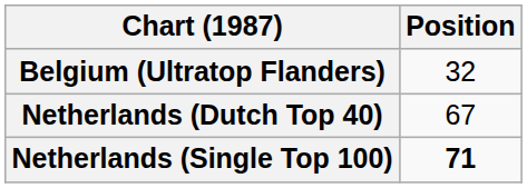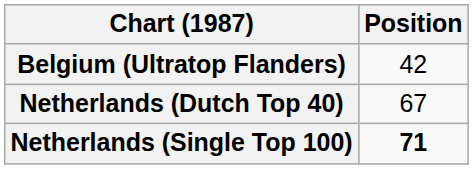 <table class="wikitable sortable plainrowheaders" style="text-align:center">
 <tr>
 <th scope="col">Chart (1987)</th>
 <th scope="col">Position</th>
 </tr>
 <tr>
 <th scope="row">Belgium (Ultratop Flanders)</th>
-<td>32</td>
+<td>42</td>
 </tr>
 <tr>
 <th scope="row">Netherlands (Dutch Top 40)</th>
 <td>67</td>
 </tr>
 <tr>
 <th scope="row">Netherlands (Single Top 100)</th>
 <td><strong>71</strong></td>
 </tr>
 </table>
